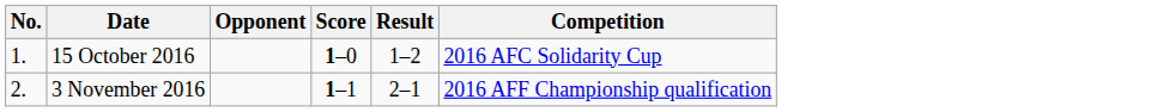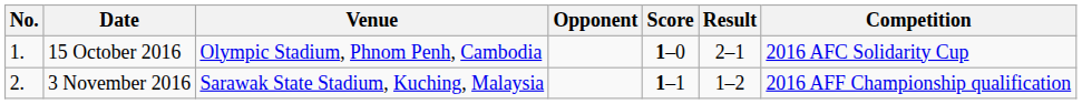 <table class="wikitable">
 <tr>
 <th>No.</th>
 <th>Date</th>
+<th>Venue</th>
 <th>Opponent</th>
 <th>Score</th>
 <th>Result</th>
 <th>Competition</th>
 </tr>
 <tr>
 <td>1.</td>
 <td>15 October 2016</td>
+<td><a href='#'>Olympic Stadium</a>, <a href='#'>Phnom Penh</a>, <a href='#'>Cambodia</a></td>
 <td></td>
 <td align=center><strong>1</strong>–0</td>
-<td align=center>1–2</td>
+<td align=center>2–1</td>
 <td><a href='#'>2016 AFC Solidarity Cup</a></td>
 </tr>
 <tr>
 <td>2.</td>
 <td>3 November 2016</td>
+<td><a href='#'>Sarawak State Stadium</a>, <a href='#'>Kuching</a>, <a href='#'>Malaysia</a></td>
 <td></td>
 <td align=center><strong>1</strong>–1</td>
-<td align=center>2–1</td>
+<td align=center>1–2</td>
 <td><a href='#'>2016 AFF Championship qualification</a></td>
 </tr>
 </table>
